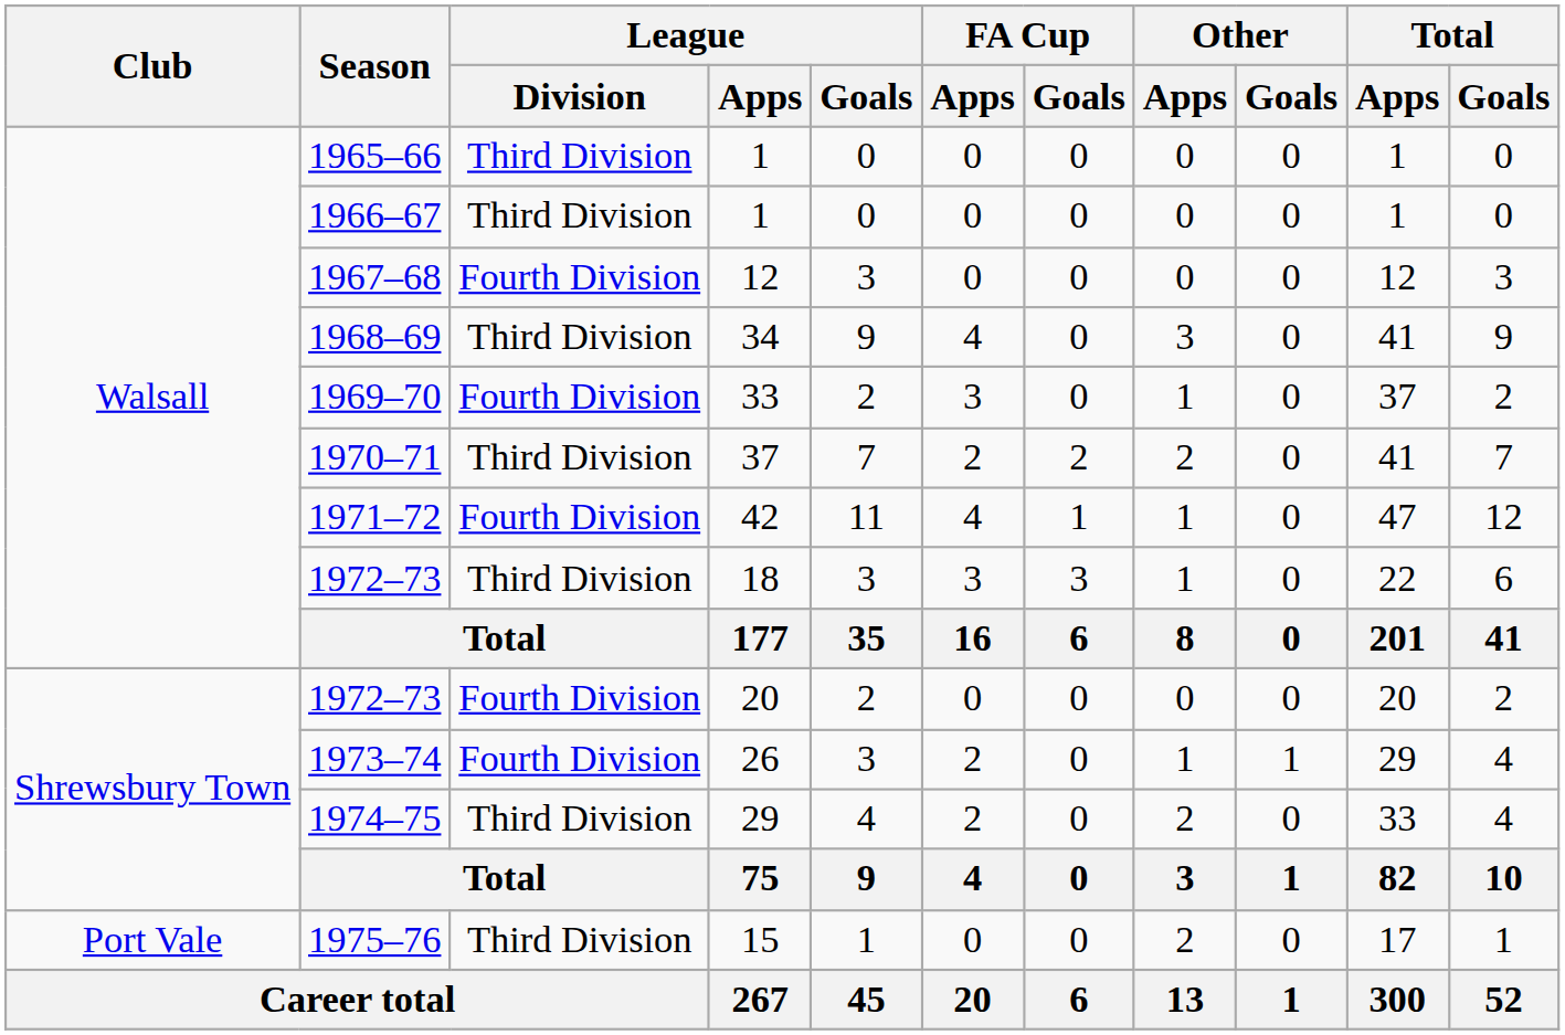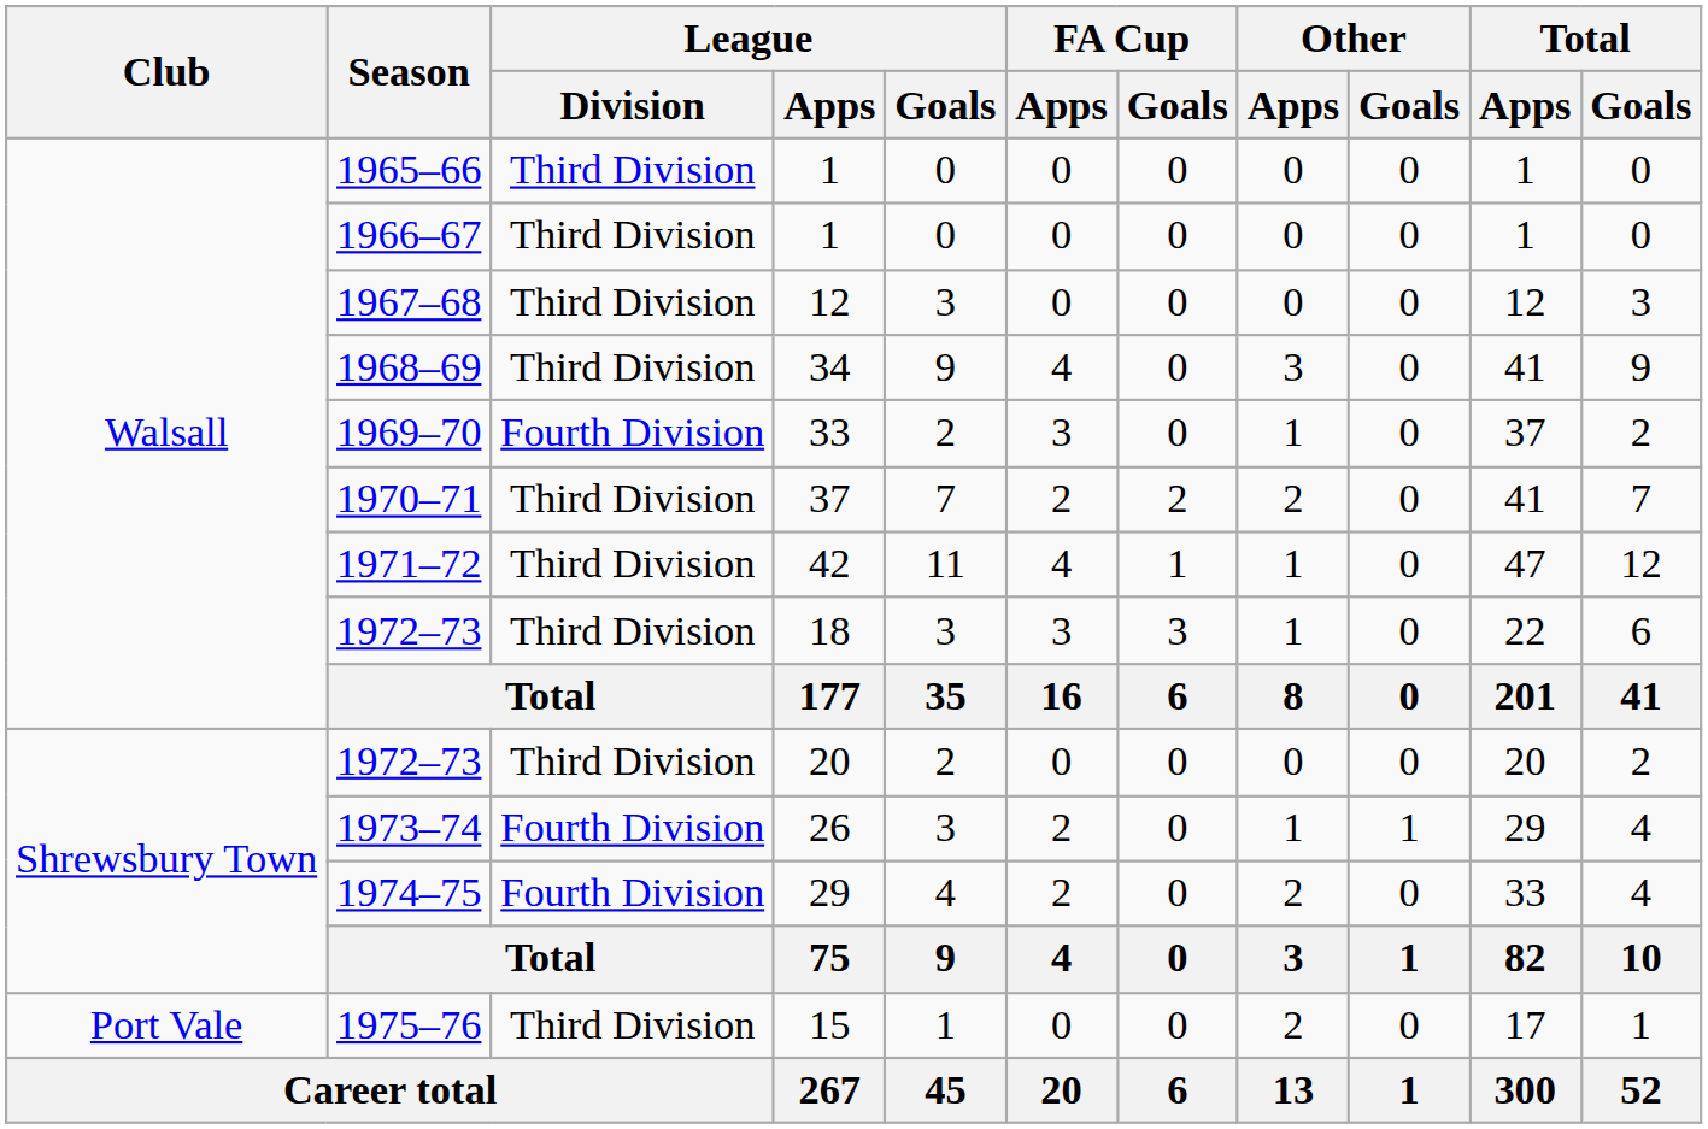 <table class="wikitable" style="text-align: center;">
 <tr>
 <th rowspan="2">Club</th>
 <th rowspan="2">Season</th>
 <th colspan="3">League</th>
 <th colspan="2">FA Cup</th>
 <th colspan="2">Other</th>
 <th colspan="2">Total</th>
 </tr>
 <tr>
 <th>Division</th>
 <th>Apps</th>
 <th>Goals</th>
 <th>Apps</th>
 <th>Goals</th>
 <th>Apps</th>
 <th>Goals</th>
 <th>Apps</th>
 <th>Goals</th>
 </tr>
 <tr>
 <td rowspan="9"><a href='#'>Walsall</a></td>
 <td><a href='#'>1965–66</a></td>
 <td><a href='#'>Third Division</a></td>
 <td>1</td>
 <td>0</td>
 <td>0</td>
 <td>0</td>
 <td>0</td>
 <td>0</td>
 <td>1</td>
 <td>0</td>
 </tr>
 <tr>
 <td><a href='#'>1966–67</a></td>
 <td>Third Division</td>
 <td>1</td>
 <td>0</td>
 <td>0</td>
 <td>0</td>
 <td>0</td>
 <td>0</td>
 <td>1</td>
 <td>0</td>
 </tr>
 <tr>
 <td><a href='#'>1967–68</a></td>
-<td><a href='#'>Fourth Division</a></td>
+<td>Third Division</td>
 <td>12</td>
 <td>3</td>
 <td>0</td>
 <td>0</td>
 <td>0</td>
 <td>0</td>
 <td>12</td>
 <td>3</td>
 </tr>
 <tr>
 <td><a href='#'>1968–69</a></td>
 <td>Third Division</td>
 <td>34</td>
 <td>9</td>
 <td>4</td>
 <td>0</td>
 <td>3</td>
 <td>0</td>
 <td>41</td>
 <td>9</td>
 </tr>
 <tr>
 <td><a href='#'>1969–70</a></td>
 <td><a href='#'>Fourth Division</a></td>
 <td>33</td>
 <td>2</td>
 <td>3</td>
 <td>0</td>
 <td>1</td>
 <td>0</td>
 <td>37</td>
 <td>2</td>
 </tr>
 <tr>
 <td><a href='#'>1970–71</a></td>
 <td>Third Division</td>
 <td>37</td>
 <td>7</td>
 <td>2</td>
 <td>2</td>
 <td>2</td>
 <td>0</td>
 <td>41</td>
 <td>7</td>
 </tr>
 <tr>
 <td><a href='#'>1971–72</a></td>
-<td><a href='#'>Fourth Division</a></td>
+<td>Third Division</td>
 <td>42</td>
 <td>11</td>
 <td>4</td>
 <td>1</td>
 <td>1</td>
 <td>0</td>
 <td>47</td>
 <td>12</td>
 </tr>
 <tr>
 <td><a href='#'>1972–73</a></td>
 <td>Third Division</td>
 <td>18</td>
 <td>3</td>
 <td>3</td>
 <td>3</td>
 <td>1</td>
 <td>0</td>
 <td>22</td>
 <td>6</td>
 </tr>
 <tr>
 <th colspan="2">Total</th>
 <th>177</th>
 <th>35</th>
 <th>16</th>
 <th>6</th>
 <th>8</th>
 <th>0</th>
 <th>201</th>
 <th>41</th>
 </tr>
 <tr>
 <td rowspan="4"><a href='#'>Shrewsbury Town</a></td>
 <td><a href='#'>1972–73</a></td>
-<td><a href='#'>Fourth Division</a></td>
+<td>Third Division</td>
 <td>20</td>
 <td>2</td>
 <td>0</td>
 <td>0</td>
 <td>0</td>
 <td>0</td>
 <td>20</td>
 <td>2</td>
 </tr>
 <tr>
 <td><a href='#'>1973–74</a></td>
 <td><a href='#'>Fourth Division</a></td>
 <td>26</td>
 <td>3</td>
 <td>2</td>
 <td>0</td>
 <td>1</td>
 <td>1</td>
 <td>29</td>
 <td>4</td>
 </tr>
 <tr>
 <td><a href='#'>1974–75</a></td>
-<td>Third Division</td>
+<td><a href='#'>Fourth Division</a></td>
 <td>29</td>
 <td>4</td>
 <td>2</td>
 <td>0</td>
 <td>2</td>
 <td>0</td>
 <td>33</td>
 <td>4</td>
 </tr>
 <tr>
 <th colspan="2">Total</th>
 <th>75</th>
 <th>9</th>
 <th>4</th>
 <th>0</th>
 <th>3</th>
 <th>1</th>
 <th>82</th>
 <th>10</th>
 </tr>
 <tr>
 <td><a href='#'>Port Vale</a></td>
 <td><a href='#'>1975–76</a></td>
 <td>Third Division</td>
 <td>15</td>
 <td>1</td>
 <td>0</td>
 <td>0</td>
 <td>2</td>
 <td>0</td>
 <td>17</td>
 <td>1</td>
 </tr>
 <tr>
 <th colspan="3">Career total</th>
 <th>267</th>
 <th>45</th>
 <th>20</th>
 <th>6</th>
 <th>13</th>
 <th>1</th>
 <th>300</th>
 <th>52</th>
 </tr>
 </table>
